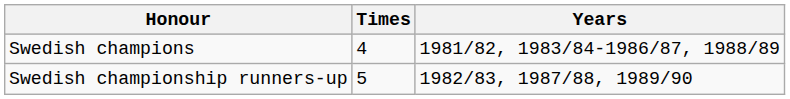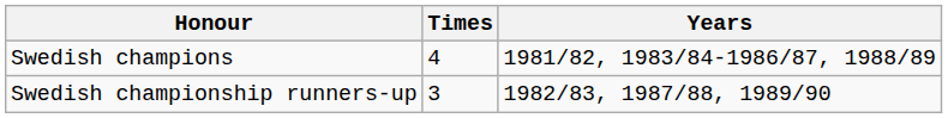 <table class="wikitable">
 <tr>
 <th>Honour</th>
 <th>Times</th>
 <th>Years</th>
 </tr>
 <tr>
 <td>Swedish champions</td>
 <td>4</td>
 <td>1981/82, 1983/84-1986/87, 1988/89</td>
 </tr>
 <tr>
 <td>Swedish championship runners-up</td>
-<td>5</td>
+<td>3</td>
 <td>1982/83, 1987/88, 1989/90</td>
 </tr>
 </table>
